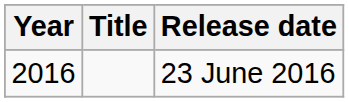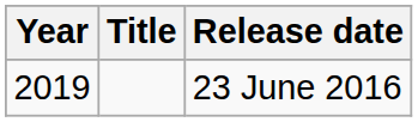 <table class="wikitable">
 <tr>
 <th>Year</th>
 <th>Title</th>
 <th>Release date</th>
 </tr>
 <tr>
-<td>2016</td>
+<td>2019</td>
 <td></td>
 <td>23 June 2016</td>
 </tr>
 </table>
